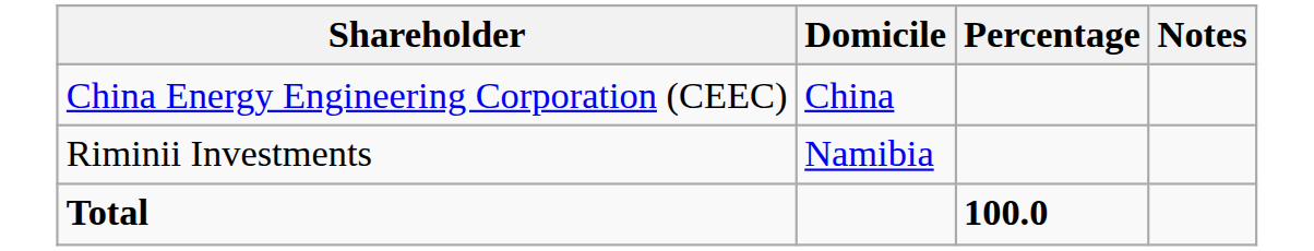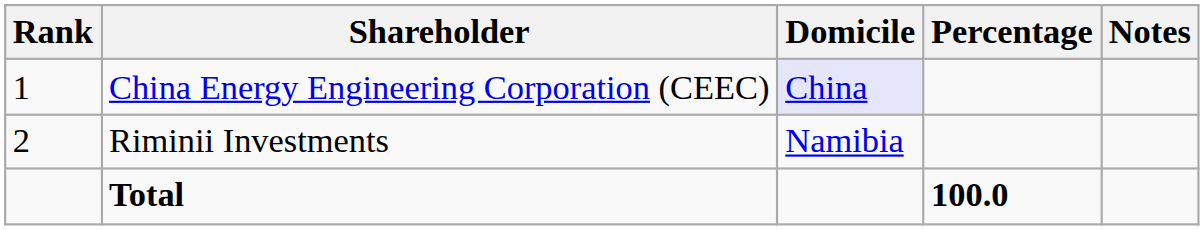 <table class="wikitable sortable" style="margin: 0.5em auto">
 <tr>
+<th>Rank</th>
 <th>Shareholder</th>
 <th>Domicile</th>
 <th>Percentage</th>
 <th>Notes</th>
 </tr>
 <tr>
+<td>1</td>
 <td><a href='#'>China Energy Engineering Corporation</a> (CEEC)</td>
-<td><a href='#'>China</a></td>
+<td style="background: lavender;"><a href='#'>China</a></td>
 <td></td>
 <td></td>
 </tr>
 <tr>
+<td>2</td>
 <td>Riminii Investments</td>
 <td><a href='#'>Namibia</a></td>
 <td></td>
 <td></td>
 </tr>
 <tr>
+<td></td>
 <td><strong>Total</strong></td>
 <td></td>
 <td><strong>100.0</strong></td>
 <td></td>
 </tr>
 </table>
